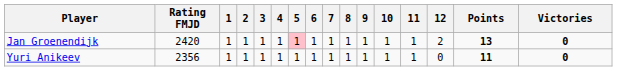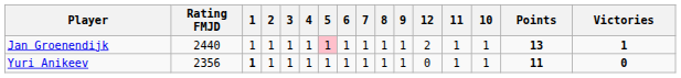 <table class="wikitable" width=780>
 <tr>
 <th>Player</th>
 <th>Rating<br>FMJD</th>
 <th>1</th>
 <th>2</th>
 <th>3</th>
 <th>4</th>
 <th>5</th>
 <th>6</th>
 <th>7</th>
 <th>8</th>
 <th>9</th>
+<th>12</th>
+<th>11</th>
 <th>10</th>
-<th>11</th>
-<th>12</th>
 <th>Points</th>
 <th>Victories</th>
 </tr>
 <tr align="center">
 <td align="left"> <a href='#'>Jan Groenendijk</a></td>
-<td>2420</td>
+<td>2440</td>
 <td>1</td>
 <td>1</td>
 <td>1</td>
 <td>1</td>
 <td style="background: pink;">1</td>
 <td>1</td>
 <td>1</td>
 <td>1</td>
 <td>1</td>
+<td>2</td>
 <td>1</td>
 <td>1</td>
-<td>2</td>
 <td><strong>13</strong></td>
-<td><strong>0</strong></td>
+<td><strong>1</strong></td>
 </tr>
 <tr align="center">
 <td align="left"> <a href='#'>Yuri Anikeev</a></td>
 <td>2356</td>
-<td>1</td>
-<td>1</td>
-<td>1</td>
+<td><strong>1</strong></td>
 <td>1</td>
 <td>1</td>
 <td>1</td>
 <td>1</td>
 <td>1</td>
 <td>1</td>
 <td>1</td>
 <td>1</td>
 <td>0</td>
+<td>1</td>
+<td>1</td>
 <td><strong>11</strong></td>
 <td><strong>0</strong></td>
 </tr>
 </table>
